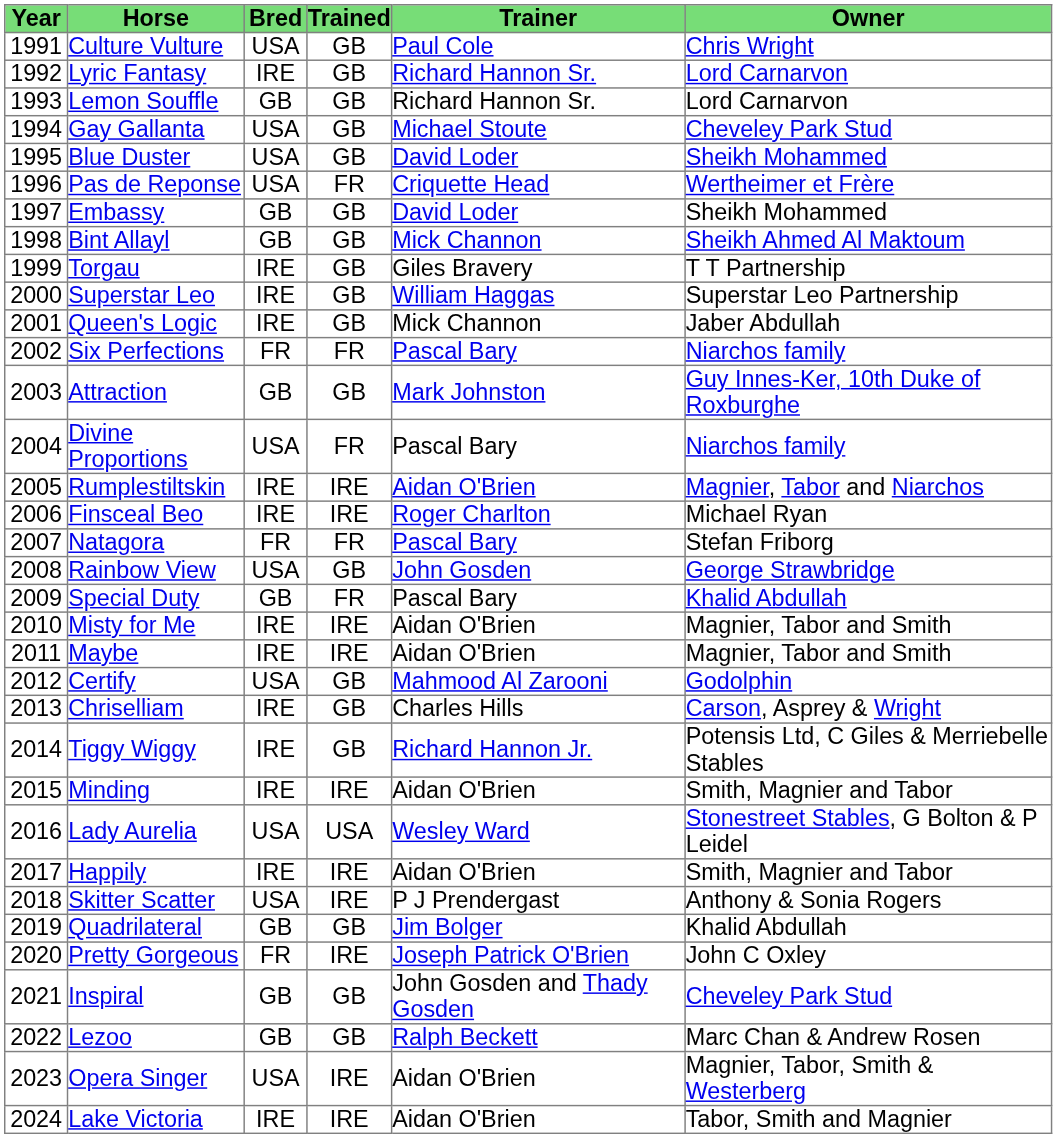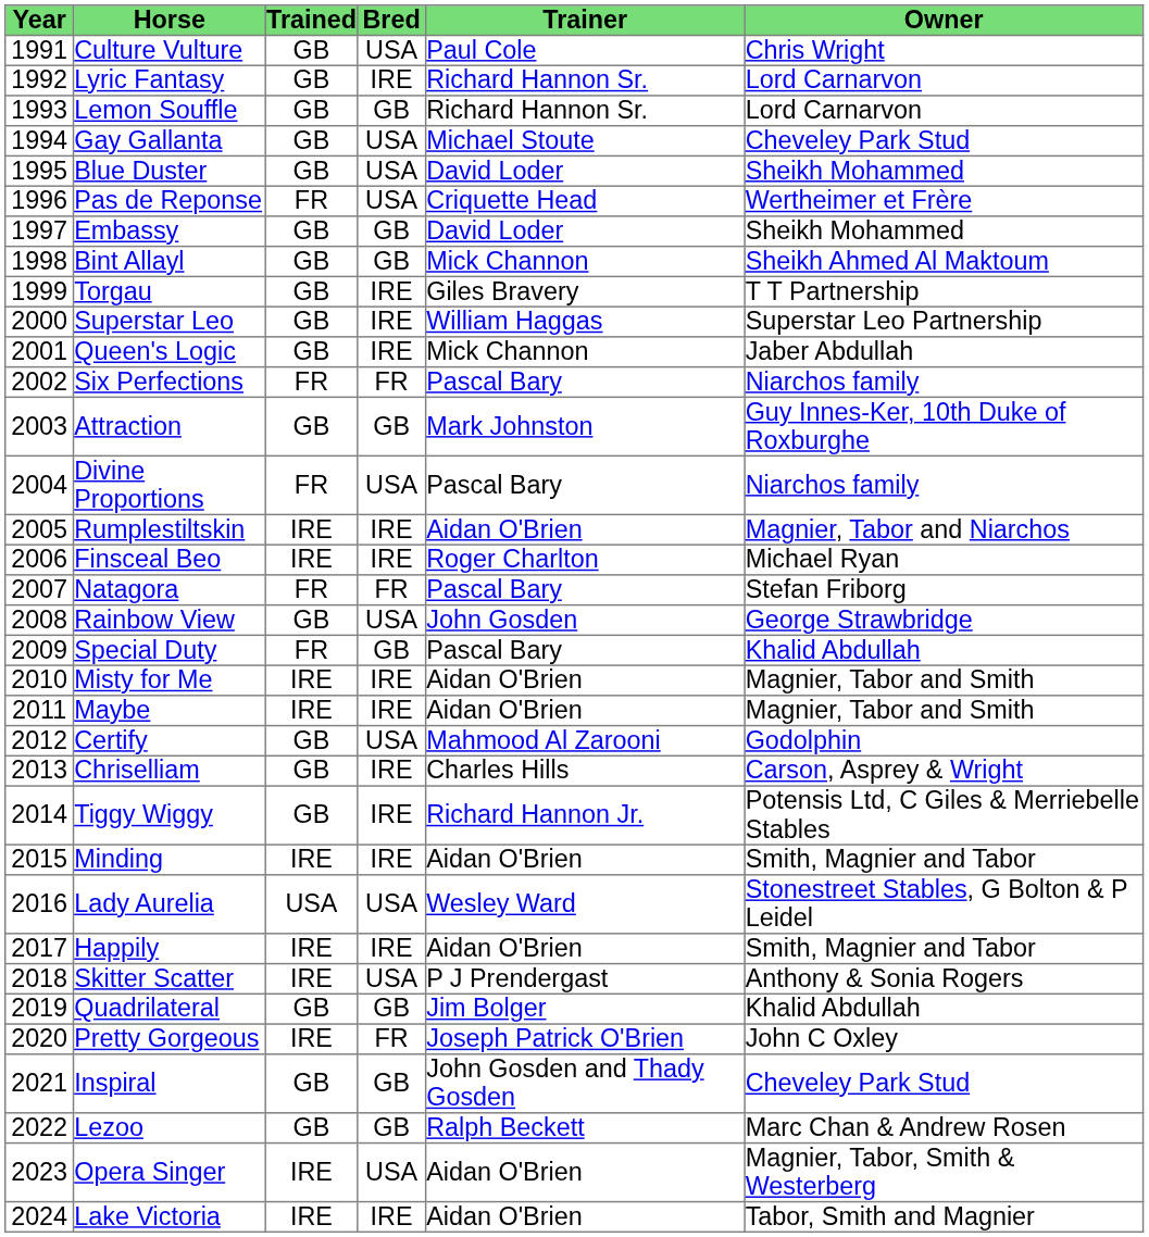 <table class = "sortable" | border="1" cellpadding="0" style="border-collapse: collapse">
 <tr bgcolor="#77dd77" align="center">
 <th style="width:42px;"><strong>Year</strong><br></th>
 <th style="width:120px;"><strong>Horse</strong><br></th>
+<th style="width:42px;"><strong>Trained</strong></th>
 <th style="width:42px;"><strong>Bred</strong></th>
-<th style="width:42px;"><strong>Trained</strong></th>
 <th style="width:200px;"><strong>Trainer</strong><br></th>
 <th style="width:250px;"><strong>Owner</strong><br></th>
 </tr>
 <tr>
 <td align=center>1991</td>
 <td><a href='#'>Culture Vulture</a></td>
+<td align=center>GB</td>
 <td align=center>USA</td>
-<td align=center>GB</td>
 <td><a href='#'>Paul Cole</a></td>
 <td><a href='#'>Chris Wright</a></td>
 </tr>
 <tr>
 <td align=center>1992</td>
 <td><a href='#'>Lyric Fantasy</a></td>
+<td align=center>GB</td>
 <td align=center>IRE</td>
-<td align=center>GB</td>
 <td><a href='#'>Richard Hannon Sr.</a></td>
 <td><a href='#'>Lord Carnarvon</a></td>
 </tr>
 <tr>
 <td align=center>1993</td>
 <td><a href='#'>Lemon Souffle</a></td>
 <td align=center>GB</td>
 <td align=center>GB</td>
 <td>Richard Hannon Sr.</td>
 <td>Lord Carnarvon</td>
 </tr>
 <tr>
 <td align=center>1994</td>
 <td><a href='#'>Gay Gallanta</a></td>
+<td align=center>GB</td>
 <td align=center>USA</td>
-<td align=center>GB</td>
 <td><a href='#'>Michael Stoute</a></td>
 <td><a href='#'>Cheveley Park Stud</a></td>
 </tr>
 <tr>
 <td align=center>1995</td>
 <td><a href='#'>Blue Duster</a></td>
+<td align=center>GB</td>
 <td align=center>USA</td>
-<td align=center>GB</td>
 <td><a href='#'>David Loder</a></td>
 <td><a href='#'>Sheikh Mohammed</a></td>
 </tr>
 <tr>
 <td align=center>1996</td>
 <td><a href='#'>Pas de Reponse</a></td>
+<td align=center>FR</td>
 <td align=center>USA</td>
-<td align=center>FR</td>
 <td><a href='#'>Criquette Head</a></td>
 <td><a href='#'>Wertheimer et Frère</a></td>
 </tr>
 <tr>
 <td align=center>1997</td>
 <td><a href='#'>Embassy</a></td>
 <td align=center>GB</td>
 <td align=center>GB</td>
 <td><a href='#'>David Loder</a></td>
 <td>Sheikh Mohammed</td>
 </tr>
 <tr>
 <td align=center>1998</td>
 <td><a href='#'>Bint Allayl</a></td>
 <td align=center>GB</td>
 <td align=center>GB</td>
 <td><a href='#'>Mick Channon</a></td>
 <td><a href='#'>Sheikh Ahmed Al Maktoum</a></td>
 </tr>
 <tr>
 <td align=center>1999</td>
 <td><a href='#'>Torgau</a></td>
+<td align=center>GB</td>
 <td align=center>IRE</td>
-<td align=center>GB</td>
 <td>Giles Bravery</td>
 <td>T T Partnership</td>
 </tr>
 <tr>
 <td align=center>2000</td>
 <td><a href='#'>Superstar Leo</a></td>
+<td align=center>GB</td>
 <td align=center>IRE</td>
-<td align=center>GB</td>
 <td><a href='#'>William Haggas</a></td>
 <td>Superstar Leo Partnership</td>
 </tr>
 <tr>
 <td align=center>2001</td>
 <td><a href='#'>Queen's Logic</a></td>
+<td align=center>GB</td>
 <td align=center>IRE</td>
-<td align=center>GB</td>
 <td>Mick Channon</td>
 <td>Jaber Abdullah</td>
 </tr>
 <tr>
 <td align=center>2002</td>
 <td><a href='#'>Six Perfections</a></td>
 <td align=center>FR</td>
 <td align=center>FR</td>
 <td><a href='#'>Pascal Bary</a></td>
 <td><a href='#'>Niarchos family</a></td>
 </tr>
 <tr>
 <td align=center>2003</td>
 <td><a href='#'>Attraction</a></td>
 <td align=center>GB</td>
 <td align=center>GB</td>
 <td><a href='#'>Mark Johnston</a></td>
 <td><a href='#'>Guy Innes-Ker, 10th Duke of Roxburghe</a></td>
 </tr>
 <tr>
 <td align=center>2004</td>
 <td><a href='#'>Divine Proportions</a></td>
+<td align=center>FR</td>
 <td align=center>USA</td>
-<td align=center>FR</td>
 <td>Pascal Bary</td>
 <td><a href='#'>Niarchos family</a></td>
 </tr>
 <tr>
 <td align=center>2005</td>
 <td><a href='#'>Rumplestiltskin</a></td>
 <td align=center>IRE</td>
 <td align=center>IRE</td>
 <td><a href='#'>Aidan O'Brien</a></td>
 <td><a href='#'>Magnier</a>, <a href='#'>Tabor</a> and <a href='#'>Niarchos</a></td>
 </tr>
 <tr>
 <td align=center>2006</td>
 <td><a href='#'>Finsceal Beo</a></td>
 <td align=center>IRE</td>
 <td align=center>IRE</td>
 <td><a href='#'>Roger Charlton</a></td>
 <td>Michael Ryan</td>
 </tr>
 <tr>
 <td align=center>2007</td>
 <td><a href='#'>Natagora</a></td>
 <td align=center>FR</td>
 <td align=center>FR</td>
 <td><a href='#'>Pascal Bary</a></td>
 <td>Stefan Friborg</td>
 </tr>
 <tr>
 <td align=center>2008</td>
 <td><a href='#'>Rainbow View</a></td>
+<td align=center>GB</td>
 <td align=center>USA</td>
-<td align=center>GB</td>
 <td><a href='#'>John Gosden</a></td>
 <td><a href='#'>George Strawbridge</a></td>
 </tr>
 <tr>
 <td align=center>2009</td>
 <td><a href='#'>Special Duty</a></td>
+<td align=center>FR</td>
 <td align=center>GB</td>
-<td align=center>FR</td>
 <td>Pascal Bary</td>
 <td><a href='#'>Khalid Abdullah</a></td>
 </tr>
 <tr>
 <td align=center>2010</td>
 <td><a href='#'>Misty for Me</a></td>
 <td align=center>IRE</td>
 <td align=center>IRE</td>
 <td>Aidan O'Brien</td>
 <td>Magnier, Tabor and Smith</td>
 </tr>
 <tr>
 <td align=center>2011</td>
 <td><a href='#'>Maybe</a></td>
 <td align=center>IRE</td>
 <td align=center>IRE</td>
 <td>Aidan O'Brien</td>
 <td>Magnier, Tabor and Smith</td>
 </tr>
 <tr>
 <td align=center>2012</td>
 <td><a href='#'>Certify</a></td>
+<td align=center>GB</td>
 <td align=center>USA</td>
-<td align=center>GB</td>
 <td><a href='#'>Mahmood Al Zarooni</a></td>
 <td><a href='#'>Godolphin</a></td>
 </tr>
 <tr>
 <td align=center>2013</td>
 <td><a href='#'>Chriselliam</a></td>
+<td align=center>GB</td>
 <td align=center>IRE</td>
-<td align=center>GB</td>
 <td>Charles Hills</td>
 <td><a href='#'>Carson</a>, Asprey & <a href='#'>Wright</a></td>
 </tr>
 <tr>
 <td align=center>2014</td>
 <td><a href='#'>Tiggy Wiggy</a></td>
+<td align=center>GB</td>
 <td align=center>IRE</td>
-<td align=center>GB</td>
 <td><a href='#'>Richard Hannon Jr.</a></td>
 <td>Potensis Ltd, C Giles & Merriebelle Stables</td>
 </tr>
 <tr>
 <td align=center>2015</td>
 <td><a href='#'>Minding</a></td>
 <td align=center>IRE</td>
 <td align=center>IRE</td>
 <td>Aidan O'Brien</td>
 <td>Smith, Magnier and Tabor</td>
 </tr>
 <tr>
 <td align=center>2016</td>
 <td><a href='#'>Lady Aurelia</a></td>
 <td align=center>USA</td>
 <td align=center>USA</td>
 <td><a href='#'>Wesley Ward</a></td>
 <td><a href='#'>Stonestreet Stables</a>, G Bolton & P Leidel</td>
 </tr>
 <tr>
 <td align=center>2017</td>
 <td><a href='#'>Happily</a></td>
 <td align=center>IRE</td>
 <td align=center>IRE</td>
 <td>Aidan O'Brien</td>
 <td>Smith, Magnier and Tabor</td>
 </tr>
 <tr>
 <td align=center>2018</td>
 <td><a href='#'>Skitter Scatter</a></td>
+<td align=center>IRE</td>
 <td align=center>USA</td>
-<td align=center>IRE</td>
 <td>P J Prendergast</td>
 <td>Anthony & Sonia Rogers</td>
 </tr>
 <tr>
 <td align=center>2019</td>
 <td><a href='#'>Quadrilateral</a></td>
 <td align=center>GB</td>
 <td align=center>GB</td>
 <td><a href='#'>Jim Bolger</a></td>
 <td>Khalid Abdullah</td>
 </tr>
 <tr>
 <td align=center>2020</td>
 <td><a href='#'>Pretty Gorgeous</a></td>
+<td align=center>IRE</td>
 <td align=center>FR</td>
-<td align=center>IRE</td>
 <td><a href='#'>Joseph Patrick O'Brien</a></td>
 <td>John C Oxley</td>
 </tr>
 <tr>
 <td align=center>2021</td>
 <td><a href='#'>Inspiral</a></td>
 <td align=center>GB</td>
 <td align=center>GB</td>
 <td>John Gosden and <a href='#'>Thady Gosden</a></td>
 <td><a href='#'>Cheveley Park Stud</a></td>
 </tr>
 <tr>
 <td align=center>2022</td>
 <td><a href='#'>Lezoo</a></td>
 <td align=center>GB</td>
 <td align=center>GB</td>
 <td><a href='#'>Ralph Beckett</a></td>
 <td>Marc Chan & Andrew Rosen</td>
 </tr>
 <tr>
 <td align=center>2023</td>
 <td><a href='#'>Opera Singer</a></td>
+<td align=center>IRE</td>
 <td align=center>USA</td>
-<td align=center>IRE</td>
 <td>Aidan O'Brien</td>
 <td>Magnier, Tabor, Smith & <a href='#'>Westerberg</a></td>
 </tr>
 <tr>
 <td align=center>2024</td>
 <td><a href='#'>Lake Victoria</a></td>
 <td align=center>IRE</td>
 <td align=center>IRE</td>
 <td>Aidan O'Brien</td>
 <td>Tabor, Smith and Magnier</td>
 </tr>
 </table>
